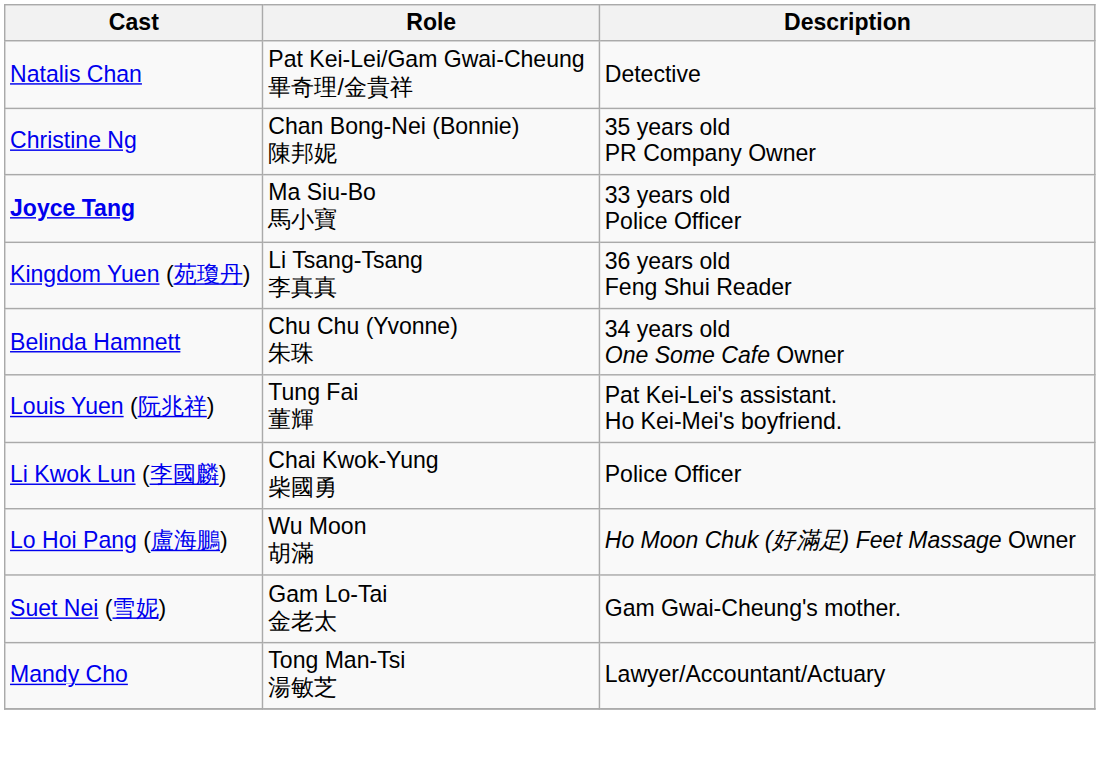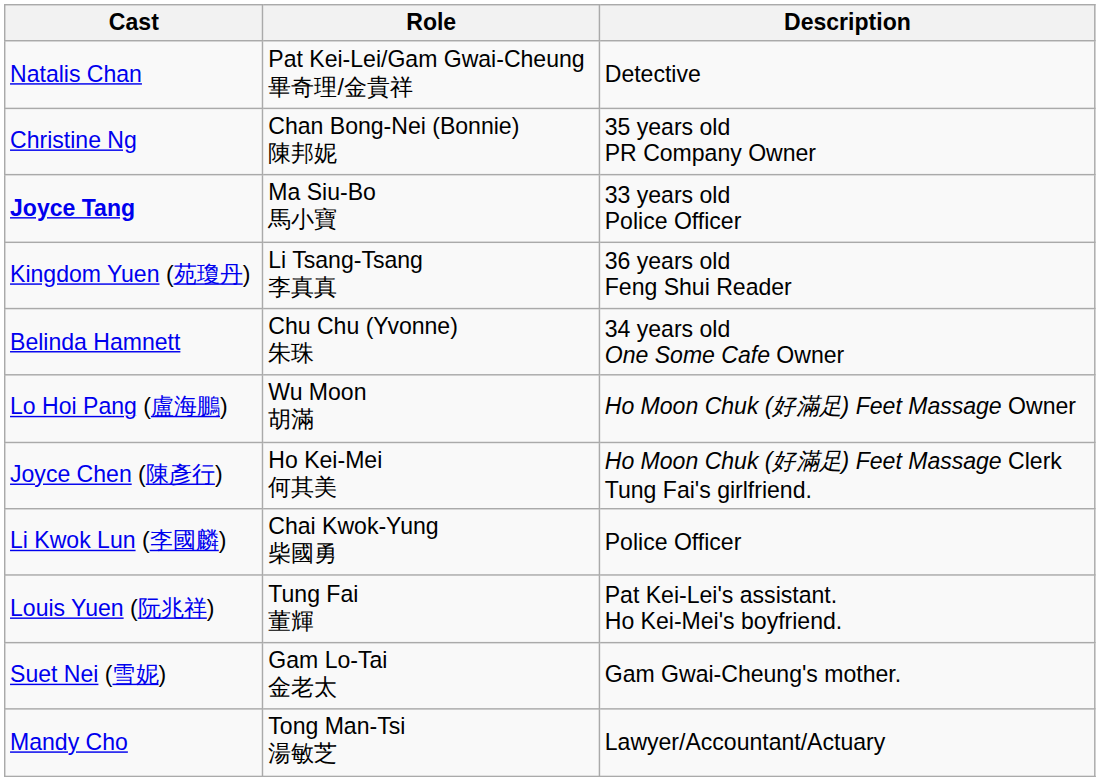 <table class="wikitable" width="60%">
 <tr>
 <th>Cast</th>
 <th>Role</th>
 <th>Description</th>
 </tr>
 <tr>
 <td><a href='#'>Natalis Chan</a></td>
 <td>Pat Kei-Lei/Gam Gwai-Cheung <br> 畢奇理/金貴祥</td>
 <td>Detective</td>
 </tr>
 <tr>
 <td><a href='#'>Christine Ng</a></td>
 <td>Chan Bong-Nei (Bonnie) <br> 陳邦妮</td>
 <td>35 years old<br>PR Company Owner</td>
 </tr>
 <tr>
 <td><strong><a href='#'>Joyce Tang</a></strong></td>
 <td>Ma Siu-Bo <br> 馬小寶</td>
 <td>33 years old<br>Police Officer</td>
 </tr>
 <tr>
 <td><a href='#'>Kingdom Yuen</a> (<a href='#'>苑瓊丹</a>)</td>
 <td>Li Tsang-Tsang <br> 李真真</td>
 <td>36 years old<br>Feng Shui Reader</td>
 </tr>
 <tr>
 <td><a href='#'>Belinda Hamnett</a></td>
 <td>Chu Chu (Yvonne) <br> 朱珠</td>
 <td>34 years old<br><em>One Some Cafe</em> Owner</td>
 </tr>
 <tr>
-<td><a href='#'>Louis Yuen</a> (<a href='#'>阮兆祥</a>)</td>
-<td>Tung Fai <br> 董輝</td>
-<td>Pat Kei-Lei's assistant. <br> Ho Kei-Mei's boyfriend.</td>
+<td><a href='#'>Lo Hoi Pang</a> (<a href='#'>盧海鵬</a>)</td>
+<td>Wu Moon <br> 胡滿</td>
+<td><em>Ho Moon Chuk (好滿足) Feet Massage</em> Owner</td>
+</tr>
+<tr>
+<td><a href='#'>Joyce Chen</a> (<a href='#'>陳彥行</a>)</td>
+<td>Ho Kei-Mei <br> 何其美</td>
+<td><em>Ho Moon Chuk (好滿足) Feet Massage</em> Clerk <br> Tung Fai's girlfriend.</td>
 </tr>
 <tr>
 <td><a href='#'>Li Kwok Lun</a> (<a href='#'>李國麟</a>)</td>
 <td>Chai Kwok-Yung <br> 柴國勇</td>
 <td>Police Officer</td>
 </tr>
 <tr>
-<td><a href='#'>Lo Hoi Pang</a> (<a href='#'>盧海鵬</a>)</td>
-<td>Wu Moon <br> 胡滿</td>
-<td><em>Ho Moon Chuk (好滿足) Feet Massage</em> Owner</td>
+<td><a href='#'>Louis Yuen</a> (<a href='#'>阮兆祥</a>)</td>
+<td>Tung Fai <br> 董輝</td>
+<td>Pat Kei-Lei's assistant. <br> Ho Kei-Mei's boyfriend.</td>
 </tr>
 <tr>
 <td><a href='#'>Suet Nei</a> (<a href='#'>雪妮</a>)</td>
 <td>Gam Lo-Tai <br> 金老太</td>
 <td>Gam Gwai-Cheung's mother.</td>
 </tr>
 <tr>
 <td><a href='#'>Mandy Cho</a></td>
 <td>Tong Man-Tsi<br> 湯敏芝</td>
 <td>Lawyer/Accountant/Actuary</td>
 </tr>
 <tr>
 </tr>
 </table>
